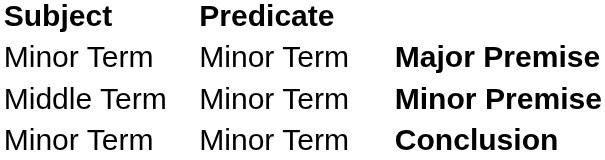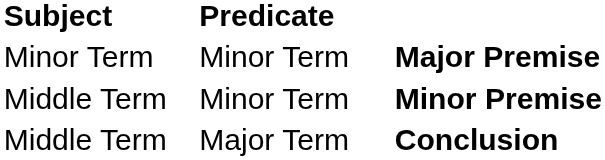 <table>
 <tr>
 <th width=100 style=text-align:left>Subject</th>
 <th width=100 style=text-align:left>Predicate</th>
 <th width=120></th>
 </tr>
 <tr>
 <td>Minor Term</td>
 <td>Minor Term</td>
 <th style=text-align:left>Major Premise</th>
 </tr>
 <tr>
 <td>Middle Term</td>
 <td>Minor Term</td>
 <th style=text-align:left>Minor Premise</th>
 </tr>
 <tr>
-<td>Minor Term</td>
-<td>Minor Term</td>
+<td>Middle Term</td>
+<td>Major Term</td>
 <th style=text-align:left>Conclusion</th>
 </tr>
 </table>
